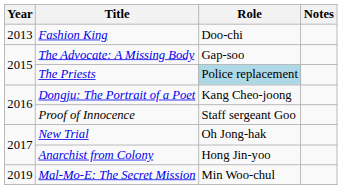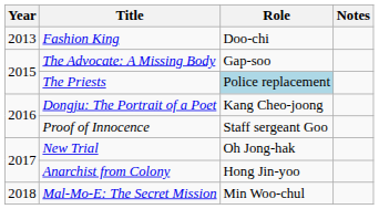 <table class="wikitable sortable">
 <tr>
 <th>Year</th>
 <th>Title</th>
 <th>Role</th>
 <th class="unsortable">Notes</th>
 </tr>
 <tr>
 <td rowspan=1>2013</td>
 <td><em><a href='#'>Fashion King</a></em></td>
 <td>Doo-chi</td>
 <td></td>
 </tr>
 <tr>
 <td rowspan=2>2015</td>
 <td><em><a href='#'>The Advocate: A Missing Body</a></em></td>
 <td>Gap-soo</td>
 <td></td>
 </tr>
 <tr>
 <td><em><a href='#'>The Priests</a></em></td>
 <td style="background: lightblue;">Police replacement</td>
 <td></td>
 </tr>
 <tr>
 <td rowspan=2>2016</td>
 <td><em><a href='#'>Dongju: The Portrait of a Poet</a></em></td>
 <td>Kang Cheo-joong</td>
 <td></td>
 </tr>
 <tr>
 <td><em>Proof of Innocence</em></td>
 <td>Staff sergeant Goo</td>
 <td></td>
 </tr>
 <tr>
 <td rowspan=2>2017</td>
 <td><em><a href='#'>New Trial</a></em></td>
 <td>Oh Jong-hak</td>
 <td></td>
 </tr>
 <tr>
 <td><em><a href='#'>Anarchist from Colony</a></em></td>
 <td>Hong Jin-yoo</td>
 <td></td>
 </tr>
 <tr>
-<td rowspan=1>2019</td>
+<td rowspan=1>2018</td>
 <td><em><a href='#'>Mal-Mo-E: The Secret Mission</a></em></td>
 <td>Min Woo-chul</td>
 <td></td>
 </tr>
 </table>
